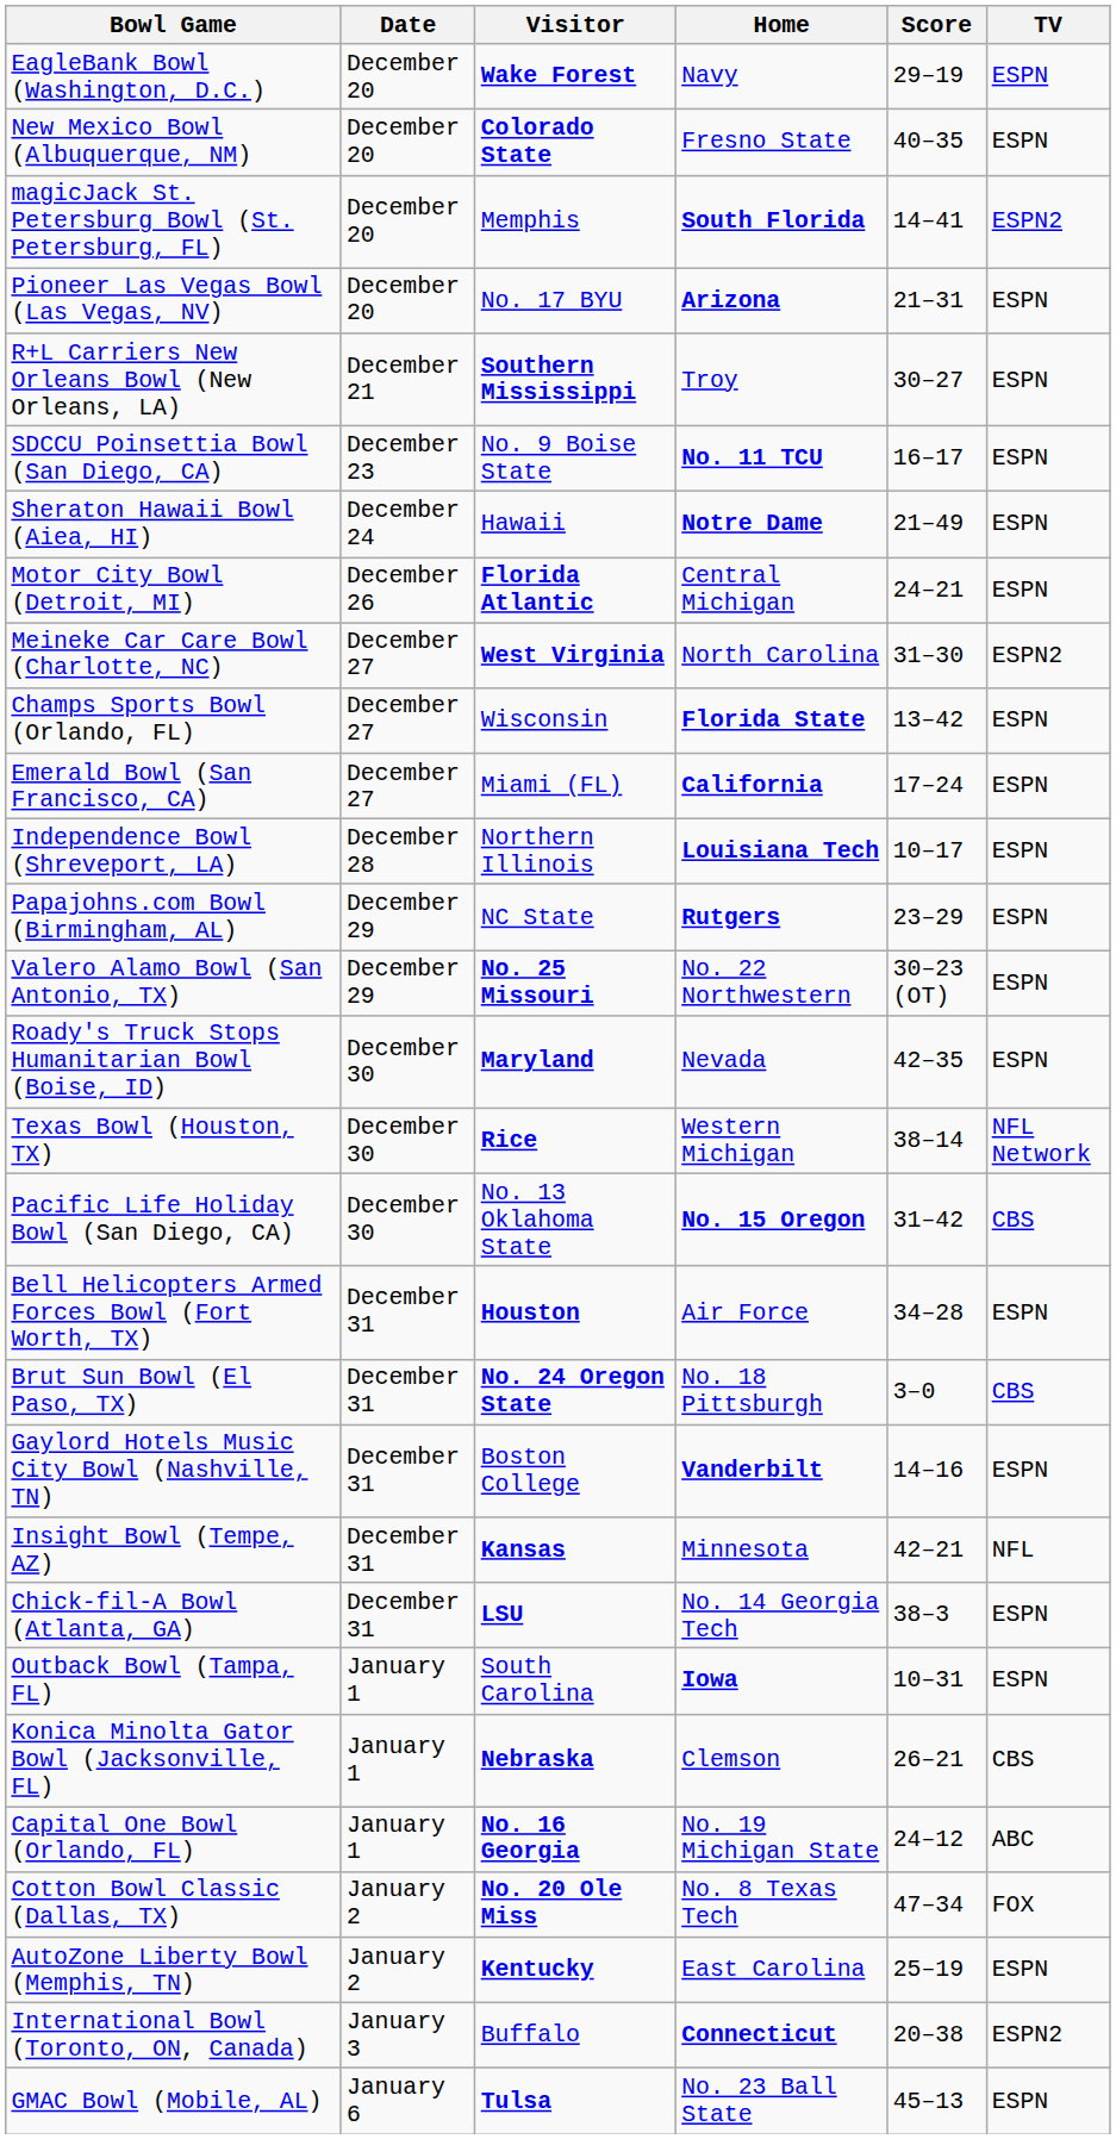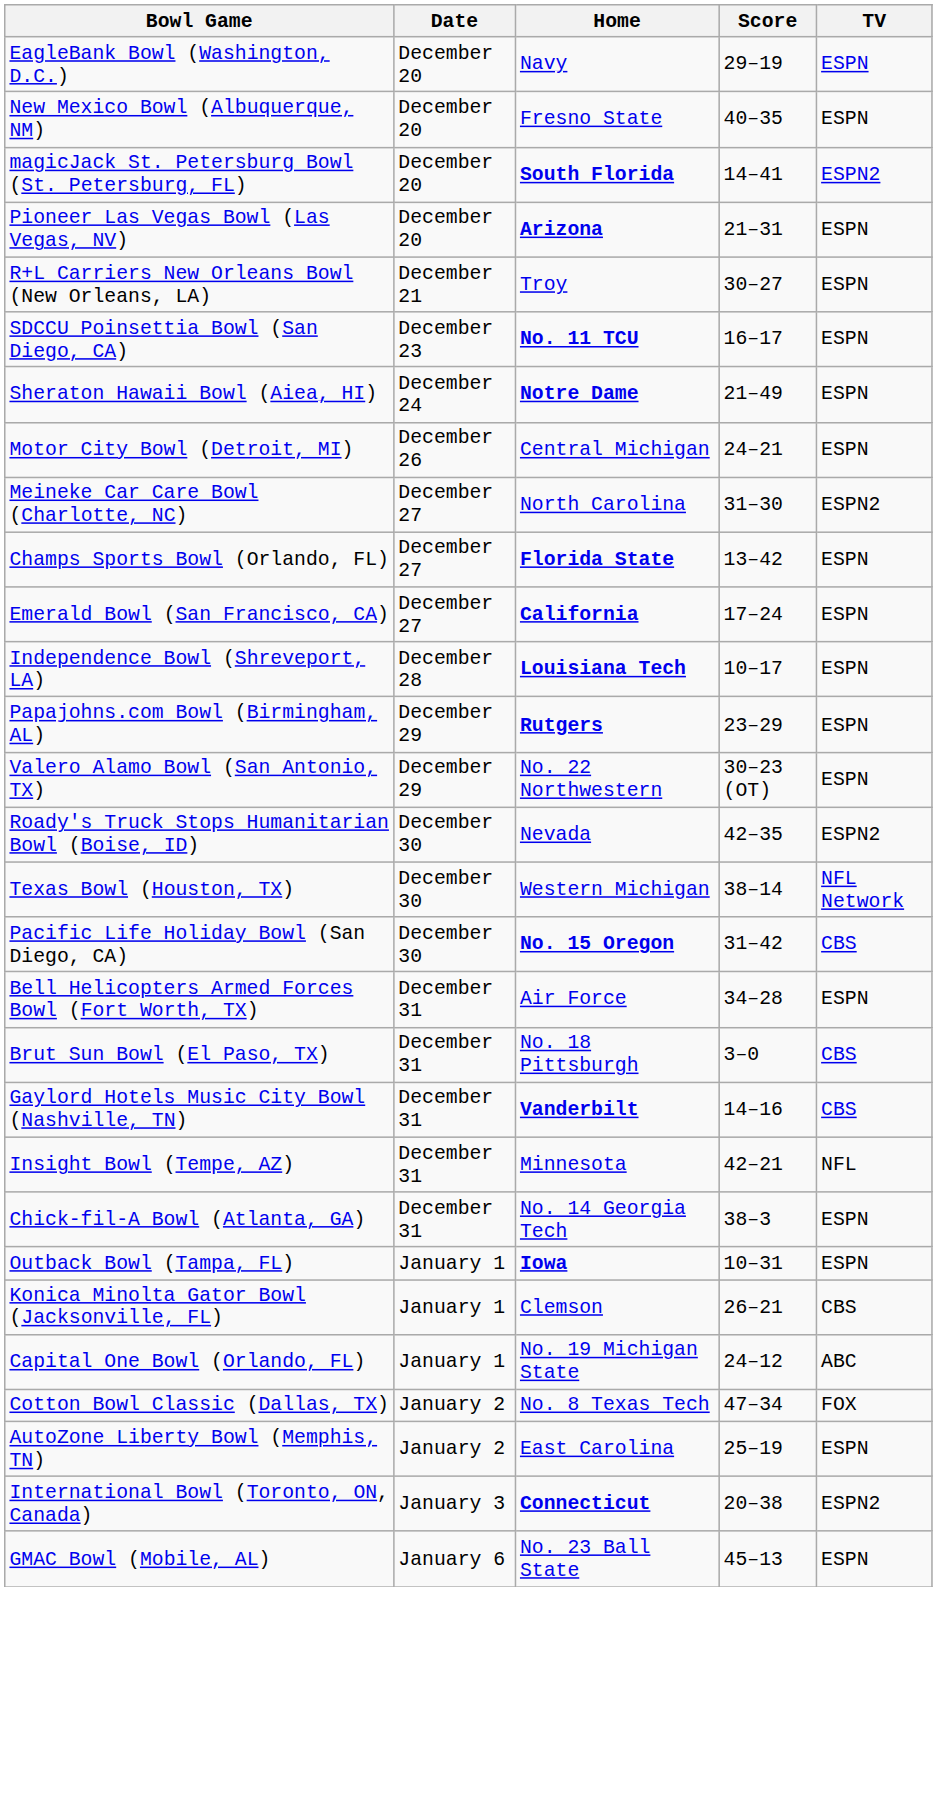 <table class="wikitable">
 <tr>
 <th>Bowl Game</th>
 <th>Date</th>
-<th>Visitor</th>
 <th>Home</th>
 <th>Score</th>
 <th>TV</th>
 </tr>
 <tr>
 <td><a href='#'>EagleBank Bowl</a> (<a href='#'>Washington, D.C.</a>)</td>
 <td>December 20</td>
-<td><strong> <a href='#'>Wake Forest</a></strong></td>
 <td><a href='#'>Navy</a></td>
 <td>29–19</td>
 <td><a href='#'>ESPN</a></td>
 </tr>
 <tr>
 <td><a href='#'>New Mexico Bowl</a> (<a href='#'>Albuquerque, NM</a>)</td>
 <td>December 20</td>
-<td><strong><a href='#'>Colorado State</a></strong></td>
 <td><a href='#'>Fresno State</a></td>
 <td>40–35</td>
 <td>ESPN</td>
 </tr>
 <tr>
 <td><a href='#'>magicJack St. Petersburg Bowl</a> (<a href='#'>St. Petersburg, FL</a>)</td>
 <td>December 20</td>
-<td><a href='#'>Memphis</a></td>
 <td><strong><a href='#'>South Florida</a></strong></td>
 <td>14–41</td>
 <td><a href='#'>ESPN2</a></td>
 </tr>
 <tr>
 <td><a href='#'>Pioneer Las Vegas Bowl</a> (<a href='#'>Las Vegas, NV</a>)</td>
 <td>December 20</td>
-<td><a href='#'>No. 17 BYU</a></td>
 <td><strong><a href='#'>Arizona</a></strong></td>
 <td>21–31</td>
 <td>ESPN</td>
 </tr>
 <tr>
 <td><a href='#'>R+L Carriers New Orleans Bowl</a> (New Orleans, LA)</td>
 <td>December 21</td>
-<td><strong><a href='#'>Southern Mississippi</a></strong></td>
 <td><a href='#'>Troy</a></td>
 <td>30–27</td>
 <td>ESPN</td>
 </tr>
 <tr>
 <td><a href='#'>SDCCU Poinsettia Bowl</a> (<a href='#'>San Diego, CA</a>)</td>
 <td>December 23</td>
-<td><a href='#'>No. 9 Boise State</a></td>
 <td><strong><a href='#'>No. 11 TCU</a></strong></td>
 <td>16–17</td>
 <td>ESPN</td>
 </tr>
 <tr>
 <td><a href='#'>Sheraton Hawaii Bowl</a> (<a href='#'>Aiea, HI</a>)</td>
 <td>December 24</td>
-<td><a href='#'>Hawaii</a></td>
 <td><strong><a href='#'>Notre Dame</a></strong></td>
 <td>21–49</td>
 <td>ESPN</td>
 </tr>
 <tr>
 <td><a href='#'>Motor City Bowl</a> (<a href='#'>Detroit, MI</a>)</td>
 <td>December 26</td>
-<td><strong><a href='#'>Florida Atlantic</a></strong></td>
 <td><a href='#'>Central Michigan</a></td>
 <td>24–21</td>
 <td>ESPN</td>
 </tr>
 <tr>
 <td><a href='#'>Meineke Car Care Bowl</a> (<a href='#'>Charlotte, NC</a>)</td>
 <td>December 27</td>
-<td><strong><a href='#'>West Virginia</a></strong></td>
 <td><a href='#'>North Carolina</a></td>
 <td>31–30</td>
 <td>ESPN2</td>
 </tr>
 <tr>
 <td><a href='#'>Champs Sports Bowl</a> (Orlando, FL)</td>
 <td>December 27</td>
-<td><a href='#'>Wisconsin</a></td>
 <td><strong><a href='#'>Florida State</a></strong></td>
 <td>13–42</td>
 <td>ESPN</td>
 </tr>
 <tr>
 <td><a href='#'>Emerald Bowl</a> (<a href='#'>San Francisco, CA</a>)</td>
 <td>December 27</td>
-<td><a href='#'>Miami (FL)</a></td>
 <td><strong><a href='#'>California</a></strong></td>
 <td>17–24</td>
 <td>ESPN</td>
 </tr>
 <tr>
 <td><a href='#'>Independence Bowl</a> (<a href='#'>Shreveport, LA</a>)</td>
 <td>December 28</td>
-<td><a href='#'>Northern Illinois</a></td>
 <td><strong> <a href='#'>Louisiana Tech</a></strong></td>
 <td>10–17</td>
 <td>ESPN</td>
 </tr>
 <tr>
 <td><a href='#'>Papajohns.com Bowl</a> (<a href='#'>Birmingham, AL</a>)</td>
 <td>December 29</td>
-<td><a href='#'>NC State</a></td>
 <td><strong><a href='#'>Rutgers</a></strong></td>
 <td>23–29</td>
 <td>ESPN</td>
 </tr>
 <tr>
 <td><a href='#'>Valero Alamo Bowl</a> (<a href='#'>San Antonio, TX</a>)</td>
 <td>December 29</td>
-<td><strong><a href='#'>No. 25 Missouri</a></strong></td>
 <td><a href='#'>No. 22 Northwestern</a></td>
 <td>30–23 (OT)</td>
 <td>ESPN</td>
 </tr>
 <tr>
 <td><a href='#'>Roady's Truck Stops Humanitarian Bowl</a> (<a href='#'>Boise, ID</a>)</td>
 <td>December 30</td>
-<td><strong><a href='#'>Maryland</a></strong></td>
 <td><a href='#'>Nevada</a></td>
 <td>42–35</td>
-<td>ESPN</td>
+<td>ESPN2</td>
 </tr>
 <tr>
 <td><a href='#'>Texas Bowl</a> (<a href='#'>Houston, TX</a>)</td>
 <td>December 30</td>
-<td><strong><a href='#'>Rice</a></strong></td>
 <td><a href='#'>Western Michigan</a></td>
 <td>38–14</td>
 <td><a href='#'>NFL Network</a></td>
 </tr>
 <tr>
 <td><a href='#'>Pacific Life Holiday Bowl</a> (San Diego, CA)</td>
 <td>December 30</td>
-<td><a href='#'>No. 13 Oklahoma State</a></td>
 <td><strong><a href='#'>No. 15 Oregon</a></strong></td>
 <td>31–42</td>
 <td><a href='#'>CBS</a></td>
 </tr>
 <tr>
 <td><a href='#'>Bell Helicopters Armed Forces Bowl</a> (<a href='#'>Fort Worth, TX</a>)</td>
 <td>December 31</td>
-<td><strong><a href='#'>Houston</a></strong></td>
 <td><a href='#'>Air Force</a></td>
 <td>34–28</td>
 <td>ESPN</td>
 </tr>
 <tr>
 <td><a href='#'>Brut Sun Bowl</a> (<a href='#'>El Paso, TX</a>)</td>
 <td>December 31</td>
-<td><strong><a href='#'>No. 24 Oregon State</a></strong></td>
 <td><a href='#'>No. 18 Pittsburgh</a></td>
 <td>3–0</td>
 <td><a href='#'>CBS</a></td>
 </tr>
 <tr>
 <td><a href='#'>Gaylord Hotels Music City Bowl</a> (<a href='#'>Nashville, TN</a>)</td>
 <td>December 31</td>
-<td><a href='#'>Boston College</a></td>
 <td><strong><a href='#'>Vanderbilt</a></strong></td>
 <td>14–16</td>
-<td>ESPN</td>
+<td><a href='#'>CBS</a></td>
 </tr>
 <tr>
 <td><a href='#'>Insight Bowl</a> (<a href='#'>Tempe, AZ</a>)</td>
 <td>December 31</td>
-<td><strong><a href='#'>Kansas</a></strong></td>
 <td><a href='#'>Minnesota</a></td>
 <td>42–21</td>
 <td>NFL</td>
 </tr>
 <tr>
 <td><a href='#'>Chick-fil-A Bowl</a> (<a href='#'>Atlanta, GA</a>)</td>
 <td>December 31</td>
-<td><strong><a href='#'>LSU</a></strong></td>
 <td><a href='#'>No. 14 Georgia Tech</a></td>
 <td>38–3</td>
 <td>ESPN</td>
 </tr>
 <tr>
 <td><a href='#'>Outback Bowl</a> (<a href='#'>Tampa, FL</a>)</td>
 <td>January 1</td>
-<td><a href='#'>South Carolina</a></td>
 <td><strong><a href='#'>Iowa</a></strong></td>
 <td>10–31</td>
 <td>ESPN</td>
 </tr>
 <tr>
 <td><a href='#'>Konica Minolta Gator Bowl</a> (<a href='#'>Jacksonville, FL</a>)</td>
 <td>January 1</td>
-<td><strong><a href='#'>Nebraska</a></strong></td>
 <td><a href='#'>Clemson</a></td>
 <td>26–21</td>
 <td>CBS</td>
 </tr>
 <tr>
 <td><a href='#'>Capital One Bowl</a> (<a href='#'>Orlando, FL</a>)</td>
 <td>January 1</td>
-<td><strong><a href='#'>No. 16 Georgia</a></strong></td>
 <td><a href='#'>No. 19 Michigan State</a></td>
 <td>24–12</td>
 <td>ABC</td>
 </tr>
 <tr>
 <td><a href='#'>Cotton Bowl Classic</a> (<a href='#'>Dallas, TX</a>)</td>
 <td>January 2</td>
-<td><strong><a href='#'>No. 20 Ole Miss</a></strong></td>
 <td><a href='#'>No. 8 Texas Tech</a></td>
 <td>47–34</td>
 <td>FOX</td>
 </tr>
 <tr>
 <td><a href='#'>AutoZone Liberty Bowl</a> (<a href='#'>Memphis, TN</a>)</td>
 <td>January 2</td>
-<td><strong><a href='#'>Kentucky</a></strong></td>
 <td><a href='#'>East Carolina</a></td>
 <td>25–19</td>
 <td>ESPN</td>
 </tr>
 <tr>
 <td><a href='#'>International Bowl</a> (<a href='#'>Toronto, ON</a>, <a href='#'>Canada</a>)</td>
 <td>January 3</td>
-<td><a href='#'>Buffalo</a></td>
 <td><strong><a href='#'>Connecticut</a></strong></td>
 <td>20–38</td>
 <td>ESPN2</td>
 </tr>
 <tr>
 <td><a href='#'>GMAC Bowl</a> (<a href='#'>Mobile, AL</a>)</td>
 <td>January 6</td>
-<td><strong><a href='#'>Tulsa</a></strong></td>
 <td><a href='#'>No. 23 Ball State</a></td>
 <td>45–13</td>
 <td>ESPN</td>
 </tr>
 </table>
